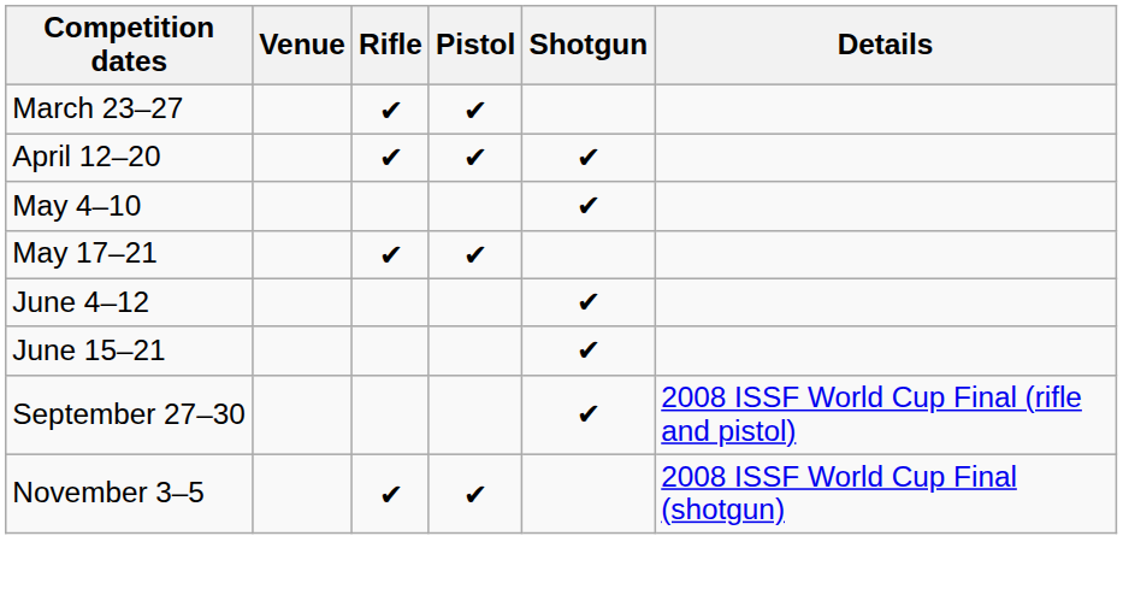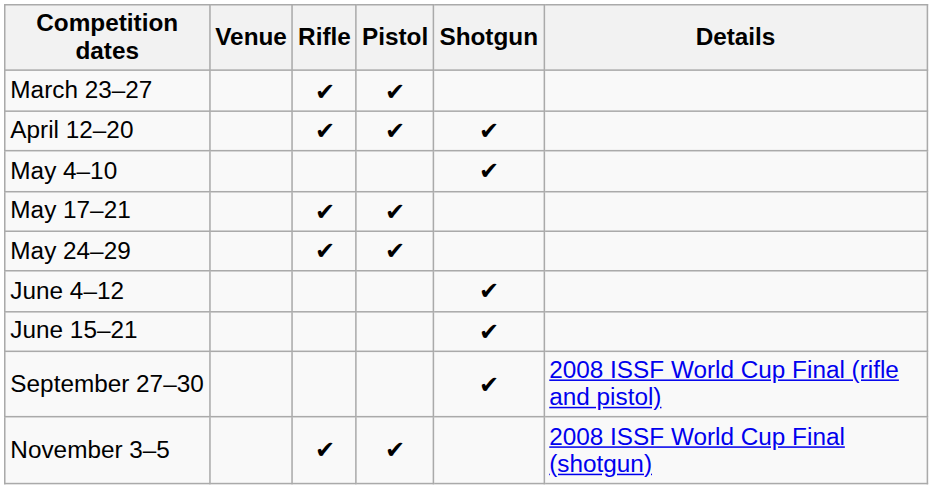 <table class="wikitable">
 <tr>
 <th>Competition dates</th>
 <th>Venue</th>
 <th>Rifle</th>
 <th>Pistol</th>
 <th>Shotgun</th>
 <th>Details</th>
 </tr>
 <tr>
 <td>March 23–27</td>
 <td></td>
 <td align=center>✔</td>
 <td align=center>✔</td>
 <td align=center></td>
 <td></td>
 </tr>
 <tr>
 <td>April 12–20</td>
 <td></td>
 <td align=center>✔</td>
 <td align=center>✔</td>
 <td align=center>✔</td>
 <td></td>
 </tr>
 <tr>
 <td>May 4–10</td>
 <td></td>
 <td align=center></td>
 <td align=center></td>
 <td align=center>✔</td>
 <td></td>
 </tr>
 <tr>
 <td>May 17–21</td>
 <td></td>
 <td align=center>✔</td>
 <td align=center>✔</td>
 <td align=center></td>
 <td></td>
 </tr>
 <tr>
+<td>May 24–29</td>
+<td></td>
+<td align=center>✔</td>
+<td align=center>✔</td>
+<td align=center></td>
+<td></td>
+</tr>
+<tr>
 <td>June 4–12</td>
 <td></td>
 <td align=center></td>
 <td align=center></td>
 <td align=center>✔</td>
 <td></td>
 </tr>
 <tr>
 <td>June 15–21</td>
 <td></td>
 <td align=center></td>
 <td align=center></td>
 <td align=center>✔</td>
 <td></td>
 </tr>
 <tr>
 <td>September 27–30</td>
 <td></td>
 <td align=center></td>
 <td align=center></td>
 <td align=center>✔</td>
 <td><a href='#'>2008 ISSF World Cup Final (rifle and pistol)</a></td>
 </tr>
 <tr>
 <td>November 3–5</td>
 <td></td>
 <td align=center>✔</td>
 <td align=center>✔</td>
 <td align=center></td>
 <td><a href='#'>2008 ISSF World Cup Final (shotgun)</a></td>
 </tr>
 </table>
